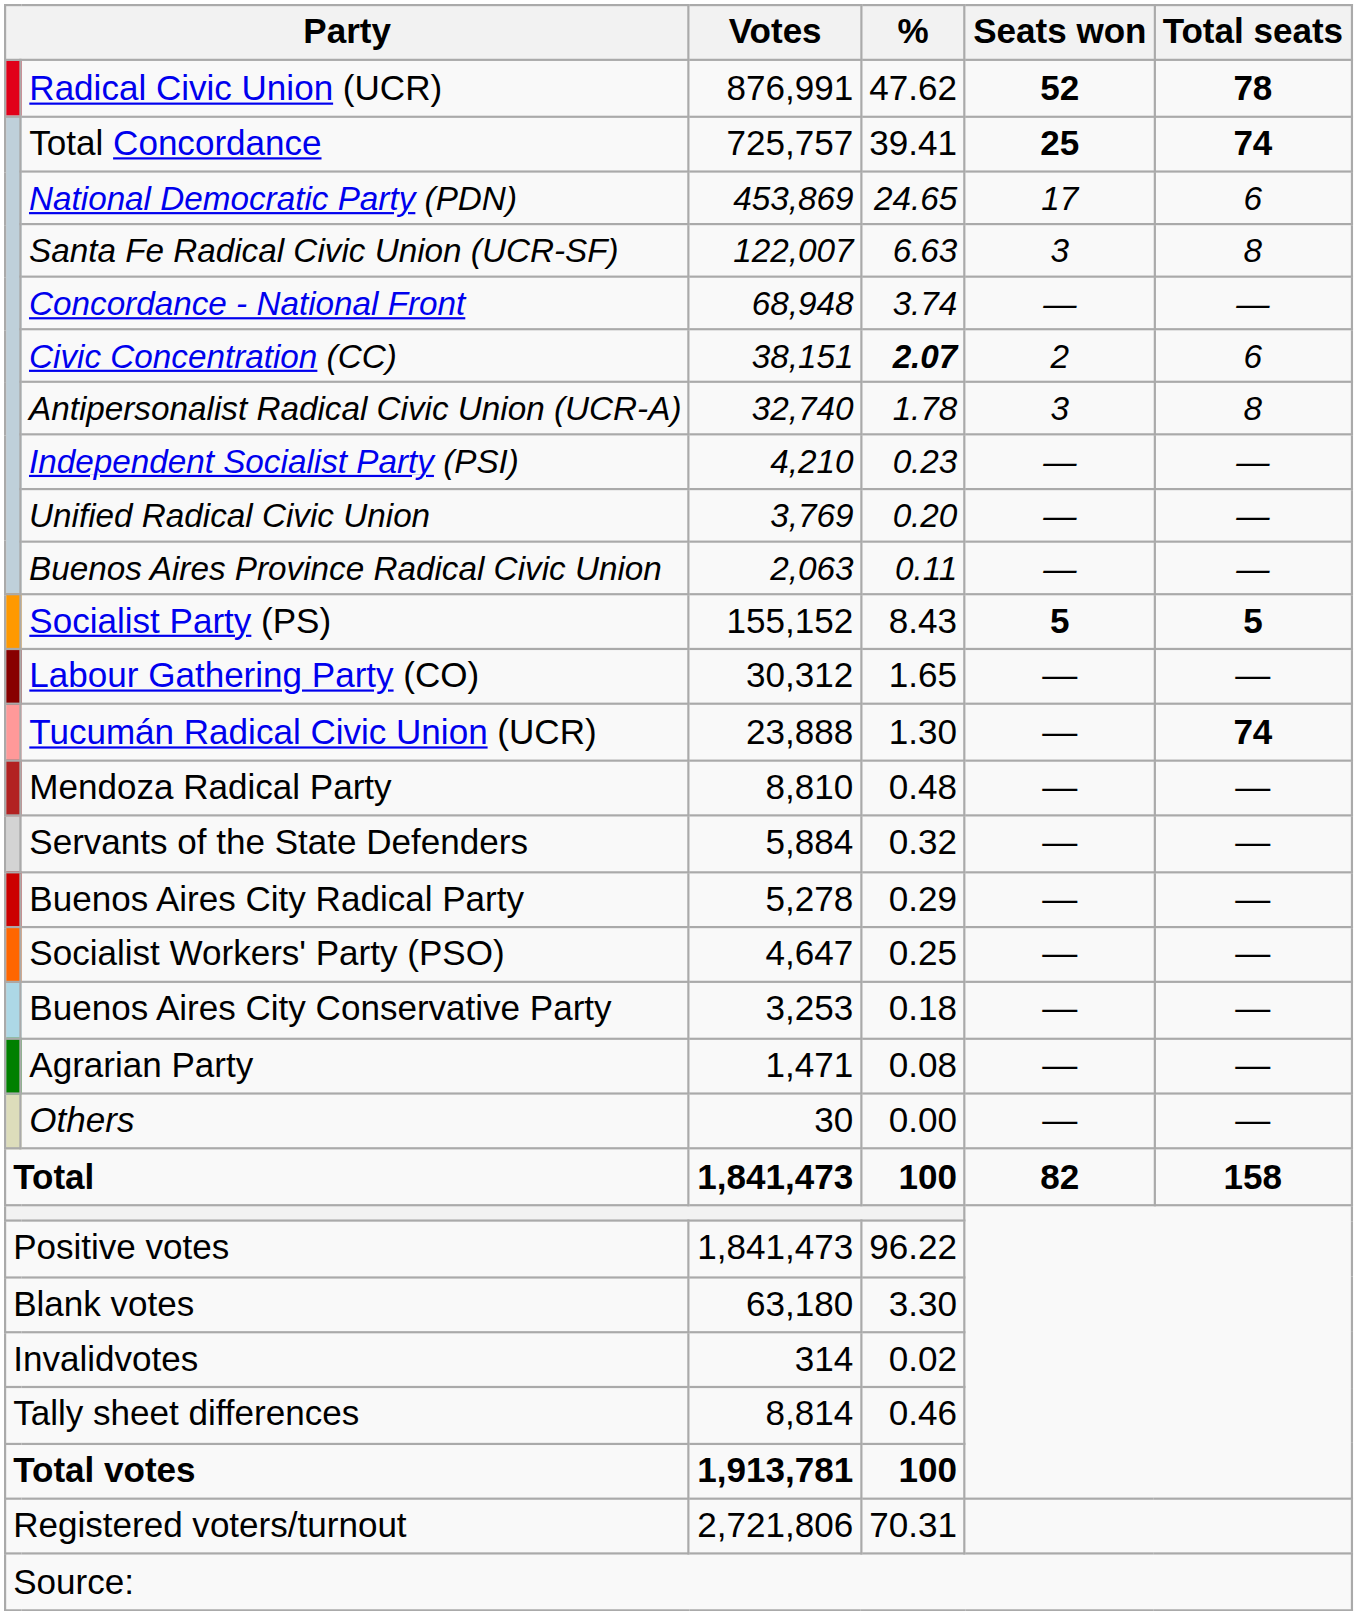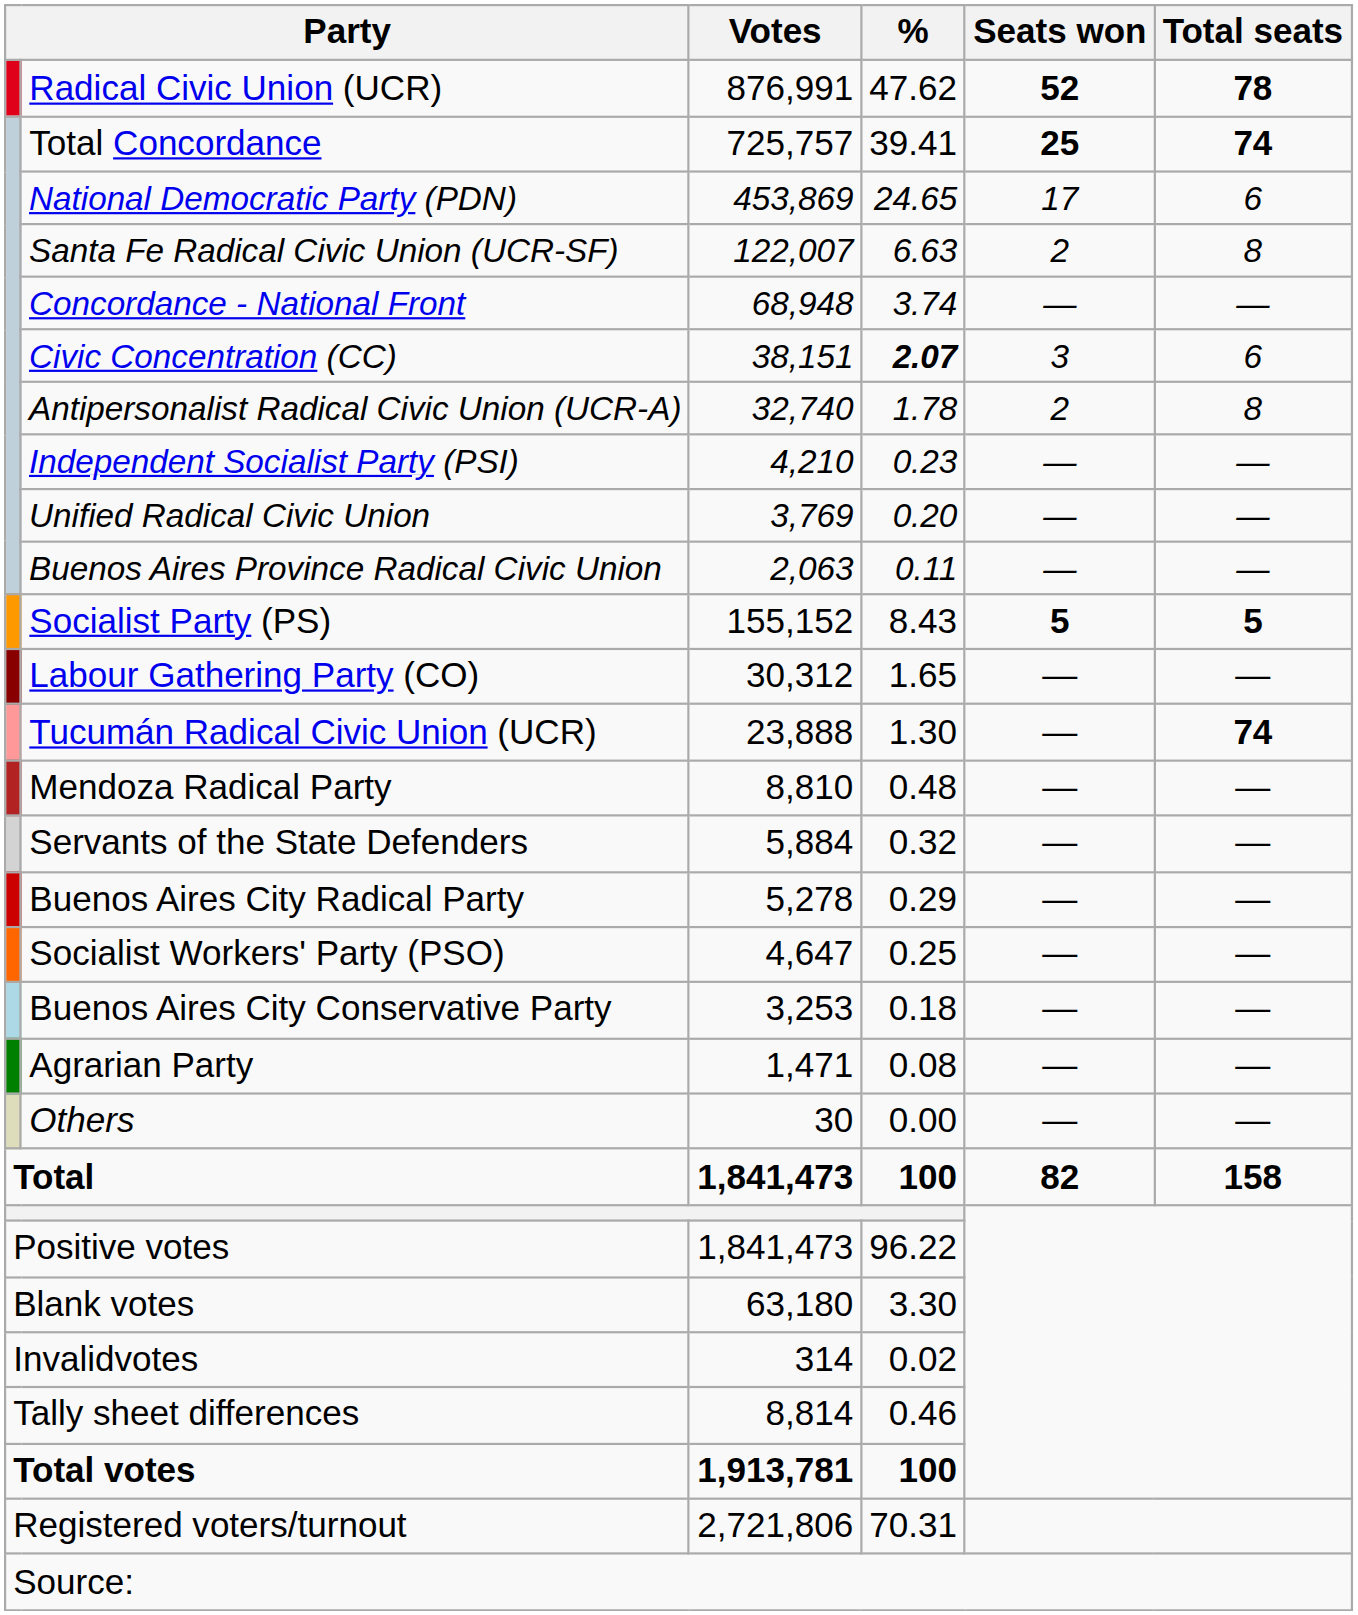 <table class="wikitable" style="text-align:right;">
 <tr>
 <th colspan=2>Party</th>
 <th>Votes</th>
 <th>%</th>
 <th>Seats won</th>
 <th>Total seats</th>
 </tr>
 <tr>
 <td bgcolor=#E10019></td>
 <td align=left><a href='#'>Radical Civic Union</a> (UCR)</td>
 <td>876,991</td>
 <td>47.62</td>
 <td align=center><strong>52</strong></td>
 <td align=center><strong>78</strong></td>
 </tr>
 <tr>
 <td bgcolor=#bfd0da rowspan=9></td>
 <td align=left>Total <a href='#'>Concordance</a></td>
 <td>725,757</td>
 <td>39.41</td>
 <td align=center><strong>25</strong></td>
 <td align=center><strong>74</strong></td>
 </tr>
 <tr style="font-size: 95%; font-style: italic">
 <td align=left><span><a href='#'>National Democratic Party</a> (PDN)</span></td>
 <td>453,869</td>
 <td>24.65</td>
 <td align=center>17</td>
 <td align=center>6</td>
 </tr>
 <tr style="font-size: 95%; font-style: italic">
 <td align=left><span>Santa Fe Radical Civic Union (UCR-SF)</span></td>
 <td>122,007</td>
 <td>6.63</td>
-<td align=center>3</td>
+<td align=center>2</td>
 <td align=center>8</td>
 </tr>
 <tr style="font-size: 95%; font-style: italic">
 <td align=left><span><a href='#'>Concordance - National Front</a></span></td>
 <td>68,948</td>
 <td>3.74</td>
 <td align=center>—</td>
 <td align=center>—</td>
 </tr>
 <tr style="font-size: 95%; font-style: italic">
 <td align=left><span><a href='#'>Civic Concentration</a> (CC)</span></td>
 <td>38,151</td>
 <td><strong>2.07</strong></td>
-<td align=center>2</td>
+<td align=center>3</td>
 <td align=center>6</td>
 </tr>
 <tr style="font-size: 95%; font-style: italic">
 <td align=left><span>Antipersonalist Radical Civic Union (UCR-A)</span></td>
 <td>32,740</td>
 <td>1.78</td>
-<td align=center>3</td>
+<td align=center>2</td>
 <td align=center>8</td>
 </tr>
 <tr style="font-size: 95%; font-style: italic">
 <td align=left><span><a href='#'>Independent Socialist Party</a> (PSI)</span></td>
 <td>4,210</td>
 <td>0.23</td>
 <td align=center>—</td>
 <td align=center>—</td>
 </tr>
 <tr style="font-size: 95%; font-style: italic">
 <td align=left><span>Unified Radical Civic Union</span></td>
 <td>3,769</td>
 <td>0.20</td>
 <td align=center>—</td>
 <td align=center>—</td>
 </tr>
 <tr style="font-size: 95%; font-style: italic">
 <td align=left><span>Buenos Aires Province Radical Civic Union</span></td>
 <td>2,063</td>
 <td>0.11</td>
 <td align=center>—</td>
 <td align=center>—</td>
 </tr>
 <tr>
 <td bgcolor=#FF9900></td>
 <td align=left><a href='#'>Socialist Party</a> (PS)</td>
 <td>155,152</td>
 <td>8.43</td>
 <td align=center><strong>5</strong></td>
 <td align=center><strong>5</strong></td>
 </tr>
 <tr>
 <td bgcolor=#880000></td>
 <td align=left><a href='#'>Labour Gathering Party</a> (CO)</td>
 <td>30,312</td>
 <td>1.65</td>
 <td align=center>—</td>
 <td align=center>—</td>
 </tr>
 <tr>
 <td bgcolor=#FF9999></td>
 <td align=left><a href='#'>Tucumán Radical Civic Union</a> (UCR)</td>
 <td>23,888</td>
 <td>1.30</td>
 <td align=center>—</td>
 <td align=center><strong>74</strong></td>
 </tr>
 <tr>
 <td bgcolor=#B22222></td>
 <td align=left>Mendoza Radical Party</td>
 <td>8,810</td>
 <td>0.48</td>
 <td align=center>—</td>
 <td align=center>—</td>
 </tr>
 <tr>
 <td bgcolor=lightgrey></td>
 <td align=left>Servants of the State Defenders</td>
 <td>5,884</td>
 <td>0.32</td>
 <td align=center>—</td>
 <td align=center>—</td>
 </tr>
 <tr>
 <td bgcolor=#CC0000></td>
 <td align=left>Buenos Aires City Radical Party</td>
 <td>5,278</td>
 <td>0.29</td>
 <td align=center>—</td>
 <td align=center>—</td>
 </tr>
 <tr>
 <td bgcolor=#FF6600></td>
 <td align=left>Socialist Workers' Party (PSO)</td>
 <td>4,647</td>
 <td>0.25</td>
 <td align=center>—</td>
 <td align=center>—</td>
 </tr>
 <tr>
 <td bgcolor=lightblue></td>
 <td align=left>Buenos Aires City Conservative Party</td>
 <td>3,253</td>
 <td>0.18</td>
 <td align=center>—</td>
 <td align=center>—</td>
 </tr>
 <tr>
 <td bgcolor=#008000></td>
 <td align=left>Agrarian Party</td>
 <td>1,471</td>
 <td>0.08</td>
 <td align=center>—</td>
 <td align=center>—</td>
 </tr>
 <tr>
 <td bgcolor=#DDDDBB></td>
 <td align=left><em>Others</em></td>
 <td>30</td>
 <td>0.00</td>
 <td align=center>—</td>
 <td align=center>—</td>
 </tr>
 <tr style="font-weight:bold">
 <td colspan=2 align=left>Total</td>
 <td>1,841,473</td>
 <td>100</td>
 <td align=center><strong>82</strong></td>
 <td align=center><strong>158</strong></td>
 </tr>
 <tr>
 <th bgcolor=#333333 colspan=4></th>
 <td colspan=4 rowspan=6></td>
 </tr>
 <tr>
 <td colspan=2 align=left>Positive votes</td>
 <td>1,841,473</td>
 <td>96.22</td>
 </tr>
 <tr>
 <td colspan=2 align=left>Blank votes</td>
 <td>63,180</td>
 <td>3.30</td>
 </tr>
 <tr>
 <td colspan=2 align=left>Invalidvotes</td>
 <td>314</td>
 <td>0.02</td>
 </tr>
 <tr>
 <td colspan=2 align=left>Tally sheet differences</td>
 <td>8,814</td>
 <td>0.46</td>
 </tr>
 <tr style="font-weight:bold">
 <td colspan=2 align=left>Total votes</td>
 <td>1,913,781</td>
 <td>100</td>
 </tr>
 <tr>
 <td colspan=2 align=left>Registered voters/turnout</td>
 <td>2,721,806</td>
 <td>70.31</td>
 </tr>
 <tr>
 <td colspan=6 align=left>Source:</td>
 </tr>
 </table>
